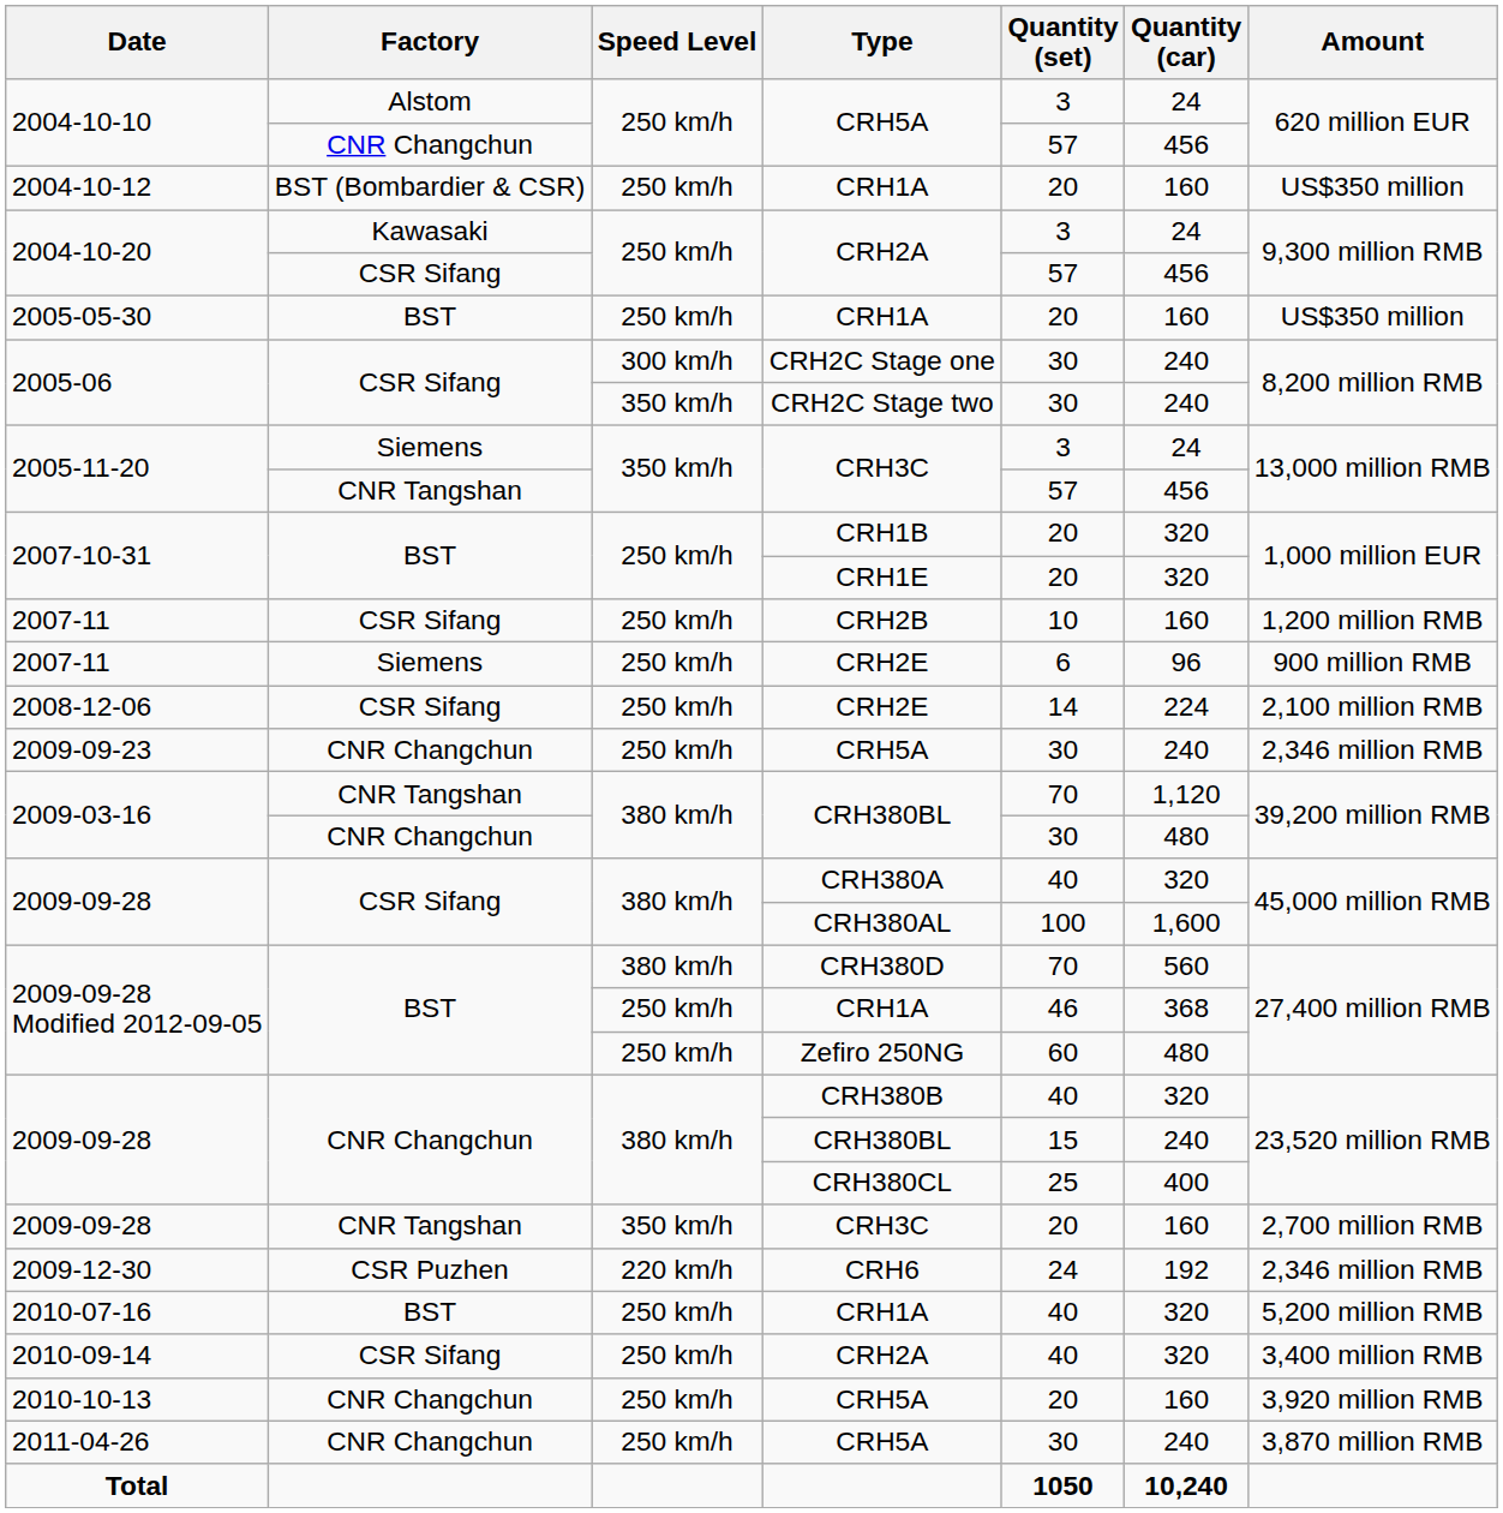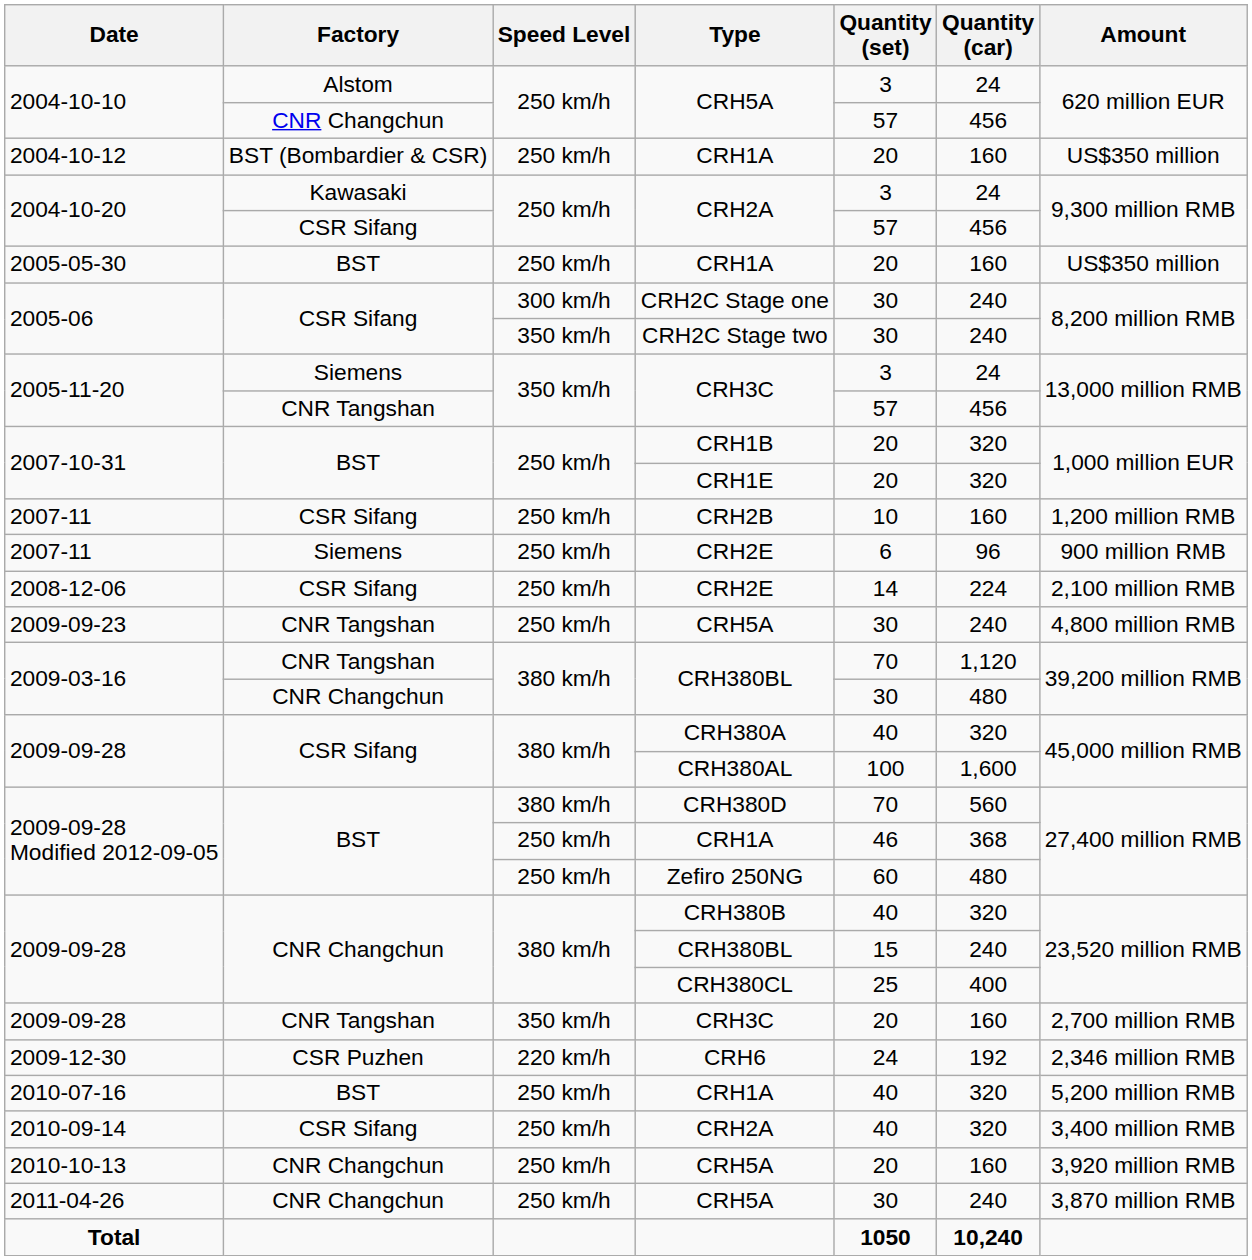 <table class="wikitable sortable">
 <tr>
 <th>Date</th>
 <th>Factory</th>
 <th>Speed Level</th>
 <th>Type</th>
 <th>Quantity <br>(set)</th>
 <th>Quantity<br>(car)</th>
 <th>Amount</th>
 </tr>
 <tr>
 <td rowspan="2">2004-10-10</td>
 <td align=center>Alstom</td>
 <td style="text-align:center;" rowspan="2">250 km/h</td>
 <td style="text-align:center;" rowspan="2">CRH5A</td>
 <td align=center>3</td>
 <td align=center>24</td>
 <td style="text-align:center;" rowspan="2">620 million EUR</td>
 </tr>
 <tr>
 <td align=center><a href='#'>CNR</a> Changchun</td>
 <td align=center>57</td>
 <td align=center>456</td>
 </tr>
 <tr>
 <td>2004-10-12</td>
 <td align=center>BST (Bombardier & CSR)</td>
 <td align=center>250 km/h</td>
 <td align=center>CRH1A</td>
 <td align=center>20</td>
 <td align=center>160</td>
 <td align=center>US$350 million</td>
 </tr>
 <tr>
 <td rowspan="2">2004-10-20</td>
 <td align=center>Kawasaki</td>
 <td style="text-align:center;" rowspan="2">250 km/h</td>
 <td style="text-align:center;" rowspan="2">CRH2A</td>
 <td align=center>3</td>
 <td align=center>24</td>
 <td style="text-align:center;" rowspan="2">9,300 million RMB</td>
 </tr>
 <tr>
 <td align=center>CSR Sifang</td>
 <td align=center>57</td>
 <td align=center>456</td>
 </tr>
 <tr>
 <td>2005-05-30</td>
 <td align=center>BST</td>
 <td align=center>250 km/h</td>
 <td align=center>CRH1A</td>
 <td align=center>20</td>
 <td align=center>160</td>
 <td align=center>US$350 million</td>
 </tr>
 <tr>
 <td rowspan="2">2005-06</td>
 <td style="text-align:center;" rowspan="2">CSR Sifang</td>
 <td align=center>300 km/h</td>
 <td align=center>CRH2C Stage one</td>
 <td align=center>30</td>
 <td align=center>240</td>
 <td style="text-align:center;" rowspan="2">8,200 million RMB</td>
 </tr>
 <tr>
 <td align=center>350 km/h</td>
 <td align=center>CRH2C Stage two</td>
 <td align=center>30</td>
 <td align=center>240</td>
 </tr>
 <tr>
 <td rowspan="2">2005-11-20</td>
 <td align=center>Siemens</td>
 <td style="text-align:center;" rowspan="2">350 km/h</td>
 <td style="text-align:center;" rowspan="2">CRH3C</td>
 <td align=center>3</td>
 <td align=center>24</td>
 <td style="text-align:center;" rowspan="2">13,000 million RMB</td>
 </tr>
 <tr>
 <td align=center>CNR Tangshan</td>
 <td align=center>57</td>
 <td align=center>456</td>
 </tr>
 <tr>
 <td rowspan="2">2007-10-31</td>
 <td style="text-align:center;" rowspan="2">BST</td>
 <td style="text-align:center;" rowspan="2">250 km/h</td>
 <td align=center>CRH1B</td>
 <td align=center>20</td>
 <td align=center>320</td>
 <td style="text-align:center;" rowspan="2">1,000 million EUR</td>
 </tr>
 <tr>
 <td align=center>CRH1E</td>
 <td align=center>20</td>
 <td align=center>320</td>
 </tr>
 <tr>
 <td>2007-11</td>
 <td align=center>CSR Sifang</td>
 <td align=center>250 km/h</td>
 <td align=center>CRH2B</td>
 <td align=center>10</td>
 <td align=center>160</td>
 <td align=center>1,200 million RMB</td>
 </tr>
 <tr>
 <td>2007-11</td>
 <td align=center>Siemens</td>
 <td align=center>250 km/h</td>
 <td align=center>CRH2E</td>
 <td align=center>6</td>
 <td align=center>96</td>
 <td align=center>900 million RMB</td>
 </tr>
 <tr>
 <td>2008-12-06</td>
 <td align=center>CSR Sifang</td>
 <td align=center>250 km/h</td>
 <td align=center>CRH2E</td>
 <td align=center>14</td>
 <td align=center>224</td>
 <td align=center>2,100 million RMB</td>
 </tr>
 <tr>
 <td>2009-09-23</td>
-<td align=center>CNR Changchun</td>
+<td align=center>CNR Tangshan</td>
 <td align=center>250 km/h</td>
 <td align=center>CRH5A</td>
 <td align=center>30</td>
 <td align=center>240</td>
-<td align=center>2,346 million RMB</td>
+<td align=center>4,800 million RMB</td>
 </tr>
 <tr>
 <td rowspan="2">2009-03-16</td>
 <td align=center>CNR Tangshan</td>
 <td style="text-align:center;" rowspan="2">380 km/h</td>
 <td style="text-align:center;" rowspan="2">CRH380BL</td>
 <td align=center>70</td>
 <td align=center>1,120</td>
 <td style="text-align:center;" rowspan="2">39,200 million RMB</td>
 </tr>
 <tr>
 <td align=center>CNR Changchun</td>
 <td align=center>30</td>
 <td align=center>480</td>
 </tr>
 <tr>
 <td rowspan="2">2009-09-28</td>
 <td style="text-align:center;" rowspan="2">CSR Sifang</td>
 <td style="text-align:center;" rowspan="2">380 km/h</td>
 <td align=center>CRH380A</td>
 <td align=center>40</td>
 <td align=center>320</td>
 <td style="text-align:center;" rowspan="2">45,000 million RMB</td>
 </tr>
 <tr>
 <td align=center>CRH380AL</td>
 <td align=center>100</td>
 <td align=center>1,600</td>
 </tr>
 <tr>
 <td rowspan="3">2009-09-28<br>Modified 2012-09-05</td>
 <td style="text-align:center;" rowspan="3">BST</td>
 <td style="text-align:center;" rowspan="1">380 km/h</td>
 <td align=center>CRH380D</td>
 <td align=center>70</td>
 <td align=center>560</td>
 <td style="text-align:center;" rowspan="3">27,400 million RMB</td>
 </tr>
 <tr>
 <td align=center>250 km/h</td>
 <td align=center>CRH1A</td>
 <td align=center>46</td>
 <td align=center>368</td>
 </tr>
 <tr>
 <td align=center>250 km/h</td>
 <td align=center>Zefiro 250NG</td>
 <td align=center>60</td>
 <td align=center>480</td>
 </tr>
 <tr>
 <td rowspan="3">2009-09-28</td>
 <td style="text-align:center;" rowspan="3">CNR Changchun</td>
 <td style="text-align:center;" rowspan="3">380 km/h</td>
 <td align=center>CRH380B</td>
 <td align=center>40</td>
 <td align=center>320</td>
 <td style="text-align:center;" rowspan="3">23,520 million RMB</td>
 </tr>
 <tr>
 <td align=center>CRH380BL</td>
 <td align=center>15</td>
 <td align=center>240</td>
 </tr>
 <tr>
 <td align=center>CRH380CL</td>
 <td align=center>25</td>
 <td align=center>400</td>
 </tr>
 <tr>
 <td>2009-09-28</td>
 <td align=center>CNR Tangshan</td>
 <td align=center>350 km/h</td>
 <td align=center>CRH3C</td>
 <td align=center>20</td>
 <td align=center>160</td>
 <td align=center>2,700 million RMB</td>
 </tr>
 <tr>
 <td>2009-12-30</td>
 <td align=center>CSR Puzhen</td>
 <td align=center>220 km/h</td>
 <td align=center>CRH6</td>
 <td align=center>24</td>
 <td align=center>192</td>
 <td align=center>2,346 million RMB</td>
 </tr>
 <tr>
 <td>2010-07-16</td>
 <td align=center>BST</td>
 <td align=center>250 km/h</td>
 <td align=center>CRH1A</td>
 <td align=center>40</td>
 <td align=center>320</td>
 <td align=center>5,200 million RMB</td>
 </tr>
 <tr>
 <td>2010-09-14</td>
 <td align=center>CSR Sifang</td>
 <td align=center>250 km/h</td>
 <td align=center>CRH2A</td>
 <td align=center>40</td>
 <td align=center>320</td>
 <td align=center>3,400 million RMB</td>
 </tr>
 <tr>
 <td>2010-10-13</td>
 <td align=center>CNR Changchun</td>
 <td align=center>250 km/h</td>
 <td align=center>CRH5A</td>
 <td align=center>20</td>
 <td align=center>160</td>
 <td align=center>3,920 million RMB</td>
 </tr>
 <tr>
 <td>2011-04-26</td>
 <td align=center>CNR Changchun</td>
 <td align=center>250 km/h</td>
 <td align=center>CRH5A</td>
 <td align=center>30</td>
 <td align=center>240</td>
 <td align=center>3,870 million RMB</td>
 </tr>
 <tr>
 <td align=center><strong>Total</strong></td>
 <td></td>
 <td></td>
 <td></td>
 <td align=center><strong>1050</strong></td>
 <td align=center><strong>10,240</strong></td>
 <td></td>
 </tr>
 </table>
